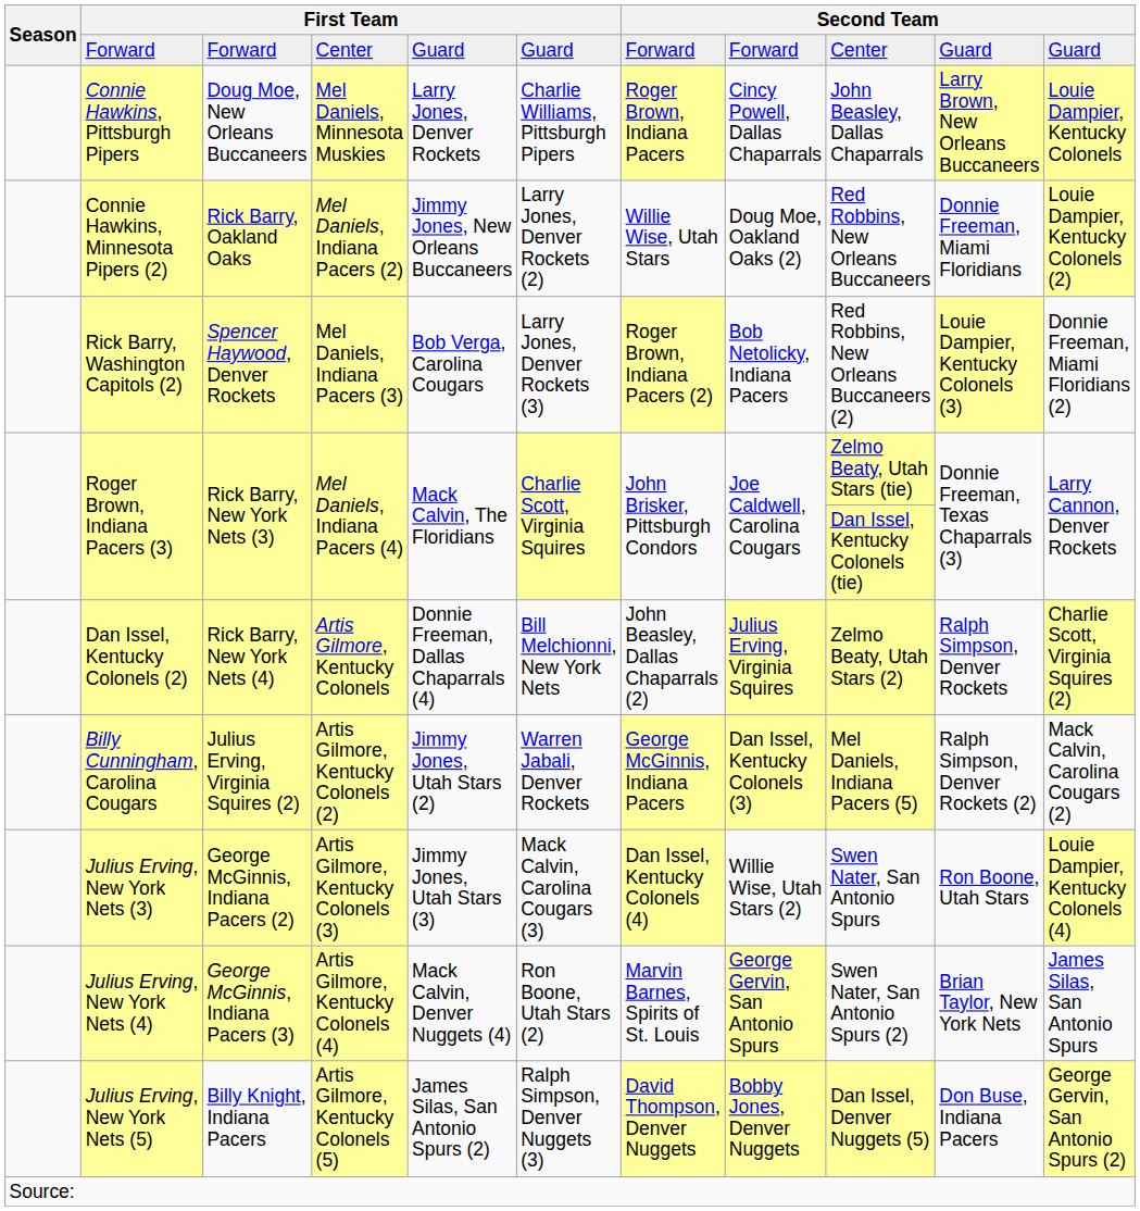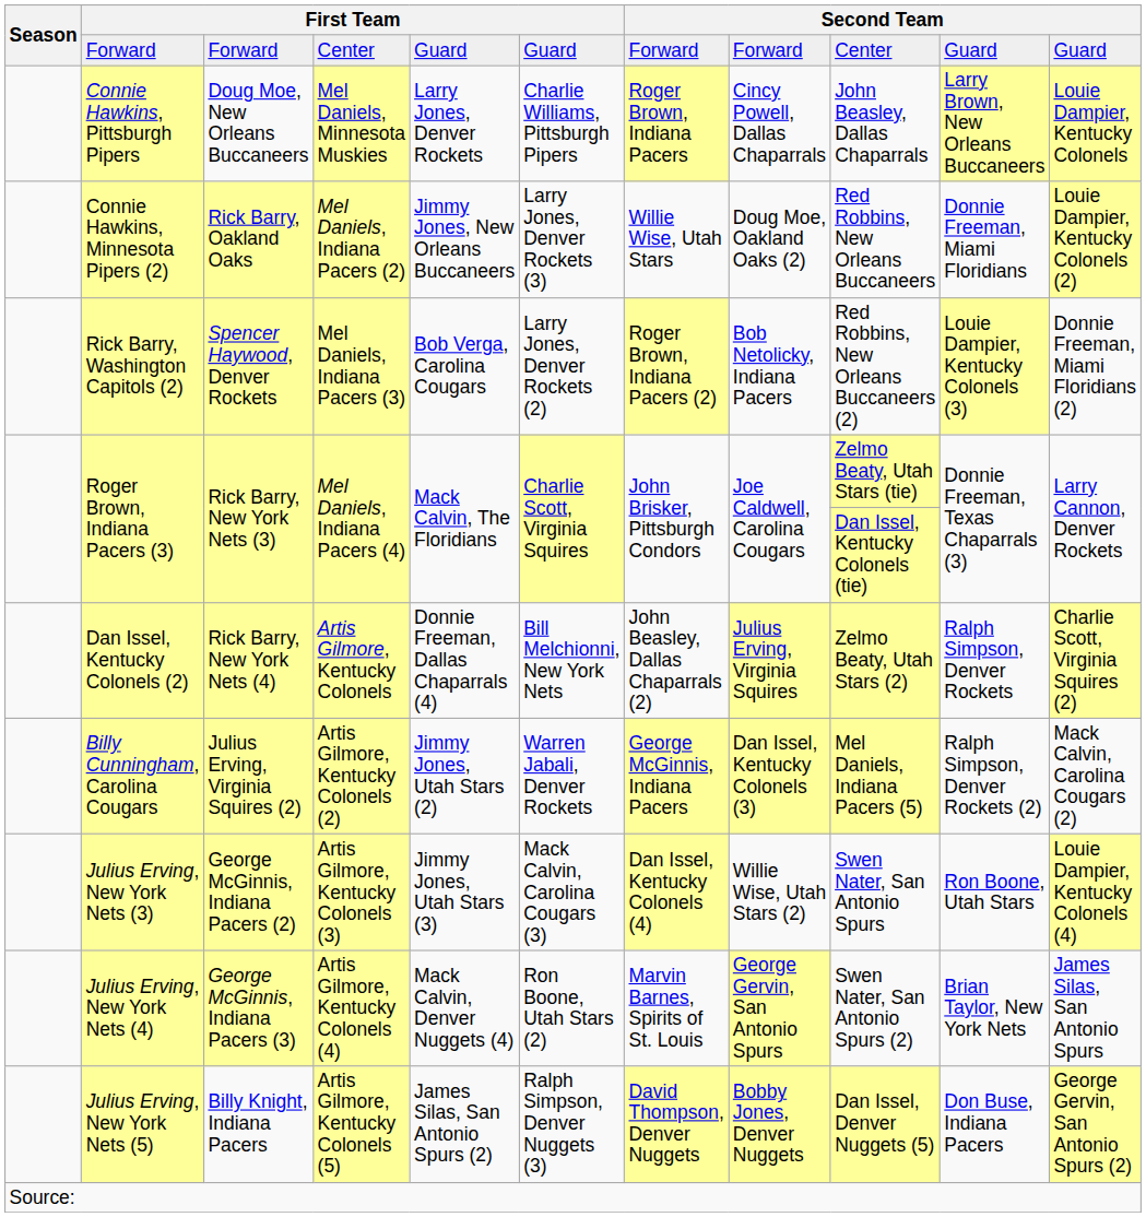 <table class="wikitable">
 <tr>
 <th rowspan=2>Season</th>
 <th colspan=5>First Team</th>
 <th colspan=5>Second Team</th>
 </tr>
 <tr>
 <td style=background-color:#efefef><a href='#'>Forward</a></td>
 <td style=background-color:#efefef><a href='#'>Forward</a></td>
 <td style=background-color:#efefef><a href='#'>Center</a></td>
 <td style=background-color:#efefef><a href='#'>Guard</a></td>
 <td style=background-color:#efefef><a href='#'>Guard</a></td>
 <td style=background-color:#efefef><a href='#'>Forward</a></td>
 <td style=background-color:#efefef><a href='#'>Forward</a></td>
 <td style=background-color:#efefef><a href='#'>Center</a></td>
 <td style=background-color:#efefef><a href='#'>Guard</a></td>
 <td style=background-color:#efefef><a href='#'>Guard</a></td>
 </tr>
 <tr>
 <td></td>
 <td style=background-color:#FFFF99><em><a href='#'>Connie Hawkins</a></em>, Pittsburgh Pipers</td>
 <td><a href='#'>Doug Moe</a>, New Orleans Buccaneers</td>
 <td style=background-color:#FFFF99><a href='#'>Mel Daniels</a>, Minnesota Muskies</td>
 <td><a href='#'>Larry Jones</a>, Denver Rockets</td>
 <td><a href='#'>Charlie Williams</a>, Pittsburgh Pipers</td>
 <td style=background-color:#FFFF99><a href='#'>Roger Brown</a>, Indiana Pacers</td>
 <td><a href='#'>Cincy Powell</a>, Dallas Chaparrals</td>
 <td><a href='#'>John Beasley</a>, Dallas Chaparrals</td>
 <td style=background-color:#FFFF99><a href='#'>Larry Brown</a>, New Orleans Buccaneers</td>
 <td style=background-color:#FFFF99><a href='#'>Louie Dampier</a>, Kentucky Colonels</td>
 </tr>
 <tr>
 <td></td>
 <td style=background-color:#FFFF99>Connie Hawkins, Minnesota Pipers (2)</td>
 <td style=background-color:#FFFF99><a href='#'>Rick Barry</a>, Oakland Oaks</td>
 <td style=background-color:#FFFF99><em>Mel Daniels</em>, Indiana Pacers (2)</td>
 <td><a href='#'>Jimmy Jones</a>, New Orleans Buccaneers</td>
-<td>Larry Jones, Denver Rockets (2)</td>
+<td>Larry Jones, Denver Rockets (3)</td>
 <td><a href='#'>Willie Wise</a>, Utah Stars</td>
 <td>Doug Moe, Oakland Oaks (2)</td>
 <td><a href='#'>Red Robbins</a>, New Orleans Buccaneers</td>
 <td><a href='#'>Donnie Freeman</a>, Miami Floridians</td>
 <td style=background-color:#FFFF99>Louie Dampier, Kentucky Colonels (2)</td>
 </tr>
 <tr>
 <td></td>
 <td style=background-color:#FFFF99>Rick Barry, Washington Capitols (2)</td>
 <td style=background-color:#FFFF99><em><a href='#'>Spencer Haywood</a></em>, Denver Rockets</td>
 <td style=background-color:#FFFF99>Mel Daniels, Indiana Pacers (3)</td>
 <td><a href='#'>Bob Verga</a>, Carolina Cougars</td>
-<td>Larry Jones, Denver Rockets (3)</td>
+<td>Larry Jones, Denver Rockets (2)</td>
 <td style=background-color:#FFFF99>Roger Brown, Indiana Pacers (2)</td>
 <td><a href='#'>Bob Netolicky</a>, Indiana Pacers</td>
 <td>Red Robbins, New Orleans Buccaneers (2)</td>
 <td style=background-color:#FFFF99>Louie Dampier, Kentucky Colonels (3)</td>
 <td>Donnie Freeman, Miami Floridians (2)</td>
 </tr>
 <tr>
 <td rowspan=2></td>
 <td rowspan=2 style=background-color:#FFFF99>Roger Brown, Indiana Pacers (3)</td>
 <td rowspan=2 style=background-color:#FFFF99>Rick Barry, New York Nets (3)</td>
 <td rowspan=2 style=background-color:#FFFF99><em>Mel Daniels</em>, Indiana Pacers (4)</td>
 <td rowspan=2><a href='#'>Mack Calvin</a>, The Floridians</td>
 <td rowspan=2 style=background-color:#FFFF99><a href='#'>Charlie Scott</a>, Virginia Squires</td>
 <td rowspan=2><a href='#'>John Brisker</a>, Pittsburgh Condors</td>
 <td rowspan=2><a href='#'>Joe Caldwell</a>, Carolina Cougars</td>
 <td style=background-color:#FFFF99><a href='#'>Zelmo Beaty</a>, Utah Stars (tie)</td>
 <td rowspan=2>Donnie Freeman, Texas Chaparrals (3)</td>
 <td rowspan=2><a href='#'>Larry Cannon</a>, Denver Rockets</td>
 </tr>
 <tr>
 <td style=background-color:#FFFF99><a href='#'>Dan Issel</a>, Kentucky Colonels (tie)</td>
 </tr>
 <tr>
 <td></td>
 <td style=background-color:#FFFF99>Dan Issel, Kentucky Colonels (2)</td>
 <td style=background-color:#FFFF99>Rick Barry, New York Nets (4)</td>
 <td style=background-color:#FFFF99><em><a href='#'>Artis Gilmore</a></em>, Kentucky Colonels</td>
 <td>Donnie Freeman, Dallas Chaparrals (4)</td>
 <td><a href='#'>Bill Melchionni</a>, New York Nets</td>
 <td>John Beasley, Dallas Chaparrals (2)</td>
 <td style=background-color:#FFFF99><a href='#'>Julius Erving</a>, Virginia Squires</td>
 <td style=background-color:#FFFF99>Zelmo Beaty, Utah Stars (2)</td>
 <td><a href='#'>Ralph Simpson</a>, Denver Rockets</td>
 <td style=background-color:#FFFF99>Charlie Scott, Virginia Squires (2)</td>
 </tr>
 <tr>
 <td></td>
 <td style=background-color:#FFFF99><em><a href='#'>Billy Cunningham</a></em>, Carolina Cougars</td>
 <td style=background-color:#FFFF99>Julius Erving, Virginia Squires (2)</td>
 <td style=background-color:#FFFF99>Artis Gilmore, Kentucky Colonels (2)</td>
 <td><a href='#'>Jimmy Jones</a>, Utah Stars (2)</td>
 <td><a href='#'>Warren Jabali</a>, Denver Rockets</td>
 <td style=background-color:#FFFF99><a href='#'>George McGinnis</a>, Indiana Pacers</td>
 <td style=background-color:#FFFF99>Dan Issel, Kentucky Colonels (3)</td>
 <td style=background-color:#FFFF99>Mel Daniels, Indiana Pacers (5)</td>
 <td>Ralph Simpson, Denver Rockets (2)</td>
 <td>Mack Calvin, Carolina Cougars (2)</td>
 </tr>
 <tr>
 <td></td>
 <td style=background-color:#FFFF99><em>Julius Erving</em>, New York Nets (3)</td>
 <td style=background-color:#FFFF99>George McGinnis, Indiana Pacers (2)</td>
 <td style=background-color:#FFFF99>Artis Gilmore, Kentucky Colonels (3)</td>
 <td>Jimmy Jones, Utah Stars (3)</td>
 <td>Mack Calvin, Carolina Cougars (3)</td>
 <td style=background-color:#FFFF99>Dan Issel, Kentucky Colonels (4)</td>
 <td>Willie Wise, Utah Stars (2)</td>
 <td><a href='#'>Swen Nater</a>, San Antonio Spurs</td>
 <td><a href='#'>Ron Boone</a>, Utah Stars</td>
 <td style=background-color:#FFFF99>Louie Dampier, Kentucky Colonels (4)</td>
 </tr>
 <tr>
 <td></td>
 <td style=background-color:#FFFF99><em>Julius Erving</em>, New York Nets (4)</td>
 <td style=background-color:#FFFF99><em>George McGinnis</em>, Indiana Pacers (3)</td>
 <td style=background-color:#FFFF99>Artis Gilmore, Kentucky Colonels (4)</td>
 <td>Mack Calvin, Denver Nuggets (4)</td>
 <td>Ron Boone, Utah Stars (2)</td>
 <td><a href='#'>Marvin Barnes</a>, Spirits of St. Louis</td>
 <td style=background-color:#FFFF99><a href='#'>George Gervin</a>, San Antonio Spurs</td>
 <td>Swen Nater, San Antonio Spurs (2)</td>
 <td><a href='#'>Brian Taylor</a>, New York Nets</td>
 <td><a href='#'>James Silas</a>, San Antonio Spurs</td>
 </tr>
 <tr>
 <td></td>
 <td style=background-color:#FFFF99><em>Julius Erving</em>, New York Nets (5)</td>
 <td><a href='#'>Billy Knight</a>, Indiana Pacers</td>
 <td style=background-color:#FFFF99>Artis Gilmore, Kentucky Colonels (5)</td>
 <td>James Silas, San Antonio Spurs (2)</td>
 <td>Ralph Simpson, Denver Nuggets (3)</td>
 <td style=background-color:#FFFF99><a href='#'>David Thompson</a>, Denver Nuggets</td>
 <td style=background-color:#FFFF99><a href='#'>Bobby Jones</a>, Denver Nuggets</td>
 <td style=background-color:#FFFF99>Dan Issel, Denver Nuggets (5)</td>
 <td><a href='#'>Don Buse</a>, Indiana Pacers</td>
 <td style=background-color:#FFFF99>George Gervin, San Antonio Spurs (2)</td>
 </tr>
 <tr>
 <td colspan=11>Source:</td>
 </tr>
 </table>
